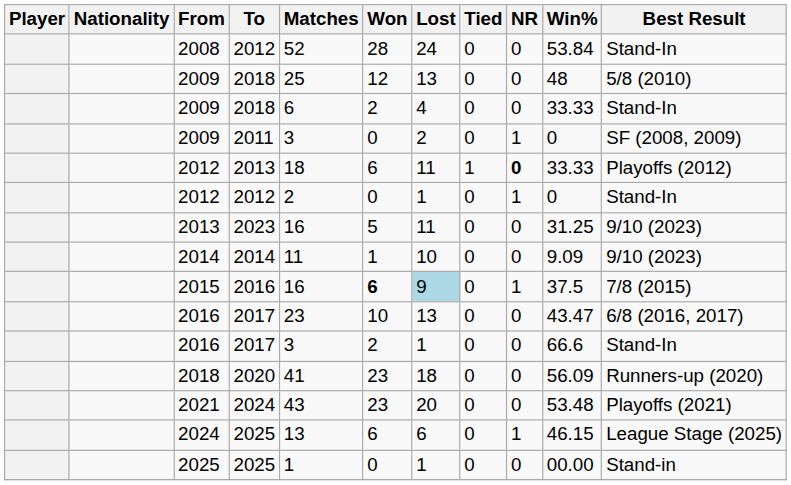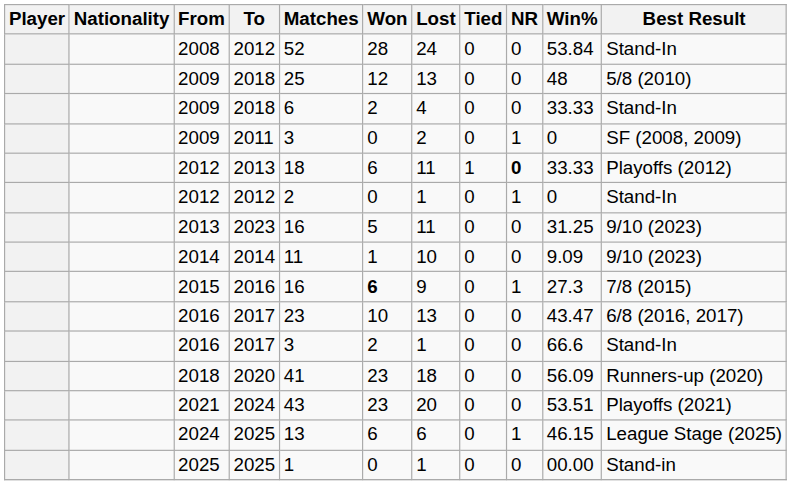 <table class="wikitable plainrowheaders sortable">
 <tr>
 <th scope="col">Player</th>
 <th scope="col">Nationality</th>
 <th scope="col">From</th>
 <th>To</th>
 <th scope="col">Matches</th>
 <th scope="col">Won</th>
 <th scope="col">Lost</th>
 <th scope="col">Tied</th>
 <th scope="col">NR</th>
 <th scope="col">Win%</th>
 <th>Best Result</th>
 </tr>
 <tr>
 <th scope= row></th>
 <td></td>
 <td>2008</td>
 <td>2012</td>
 <td>52</td>
 <td>28</td>
 <td>24</td>
 <td>0</td>
 <td>0</td>
 <td>53.84</td>
 <td>Stand-In</td>
 </tr>
 <tr>
 <th scope= row></th>
 <td></td>
 <td>2009</td>
 <td>2018</td>
 <td>25</td>
 <td>12</td>
 <td>13</td>
 <td>0</td>
 <td>0</td>
 <td>48</td>
 <td>5/8 (2010)</td>
 </tr>
 <tr>
 <th scope= row></th>
 <td></td>
 <td>2009</td>
 <td>2018</td>
 <td>6</td>
 <td>2</td>
 <td>4</td>
 <td>0</td>
 <td>0</td>
 <td>33.33</td>
 <td>Stand-In</td>
 </tr>
 <tr |->
 <th scope= row></th>
 <td></td>
 <td>2009</td>
 <td>2011</td>
 <td>3</td>
 <td>0</td>
 <td>2</td>
 <td>0</td>
 <td>1</td>
 <td>0</td>
 <td>SF (2008, 2009)</td>
 </tr>
 <tr>
 <th scope= row></th>
 <td></td>
 <td>2012</td>
 <td>2013</td>
 <td>18</td>
 <td>6</td>
 <td>11</td>
 <td>1</td>
 <td><strong>0</strong></td>
 <td>33.33</td>
 <td>Playoffs (2012)</td>
 </tr>
 <tr>
 <th scope= row></th>
 <td></td>
 <td>2012</td>
 <td>2012</td>
 <td>2</td>
 <td>0</td>
 <td>1</td>
 <td>0</td>
 <td>1</td>
 <td>0</td>
 <td>Stand-In</td>
 </tr>
 <tr>
 <th scope= row></th>
 <td></td>
 <td>2013</td>
 <td>2023</td>
 <td>16</td>
 <td>5</td>
 <td>11</td>
 <td>0</td>
 <td>0</td>
 <td>31.25</td>
 <td>9/10 (2023)</td>
 </tr>
 <tr>
 <th scope= row></th>
 <td></td>
 <td>2014</td>
 <td>2014</td>
 <td>11</td>
 <td>1</td>
 <td>10</td>
 <td>0</td>
 <td>0</td>
 <td>9.09</td>
 <td>9/10 (2023)</td>
 </tr>
 <tr>
 <th scope= row></th>
 <td></td>
 <td>2015</td>
 <td>2016</td>
 <td>16</td>
 <td><strong>6</strong></td>
-<td style="background: lightblue;">9</td>
+<td>9</td>
 <td>0</td>
 <td>1</td>
-<td>37.5</td>
+<td>27.3</td>
 <td>7/8 (2015)</td>
 </tr>
 <tr>
 <th scope= row></th>
 <td></td>
 <td>2016</td>
 <td>2017</td>
 <td>23</td>
 <td>10</td>
 <td>13</td>
 <td>0</td>
 <td>0</td>
 <td>43.47</td>
 <td>6/8 (2016, 2017)</td>
 </tr>
 <tr>
 <th scope= row></th>
 <td></td>
 <td>2016</td>
 <td>2017</td>
 <td>3</td>
 <td>2</td>
 <td>1</td>
 <td>0</td>
 <td>0</td>
 <td>66.6</td>
 <td>Stand-In</td>
 </tr>
 <tr>
 <th scope= row></th>
 <td></td>
 <td>2018</td>
 <td>2020</td>
 <td>41</td>
 <td>23</td>
 <td>18</td>
 <td>0</td>
 <td>0</td>
 <td>56.09</td>
 <td>Runners-up (2020)</td>
 </tr>
 <tr>
 <th scope= row></th>
 <td></td>
 <td>2021</td>
 <td>2024</td>
 <td>43</td>
 <td>23</td>
 <td>20</td>
 <td>0</td>
 <td>0</td>
-<td>53.48</td>
+<td>53.51</td>
 <td>Playoffs (2021)</td>
 </tr>
 <tr>
 <th scope= row></th>
 <td></td>
 <td>2024</td>
 <td>2025</td>
 <td>13</td>
 <td>6</td>
 <td>6</td>
 <td>0</td>
 <td>1</td>
 <td>46.15</td>
 <td>League Stage (2025)</td>
 </tr>
 <tr>
 <th scope= row></th>
 <td></td>
 <td>2025</td>
 <td>2025</td>
 <td>1</td>
 <td>0</td>
 <td>1</td>
 <td>0</td>
 <td>0</td>
 <td>00.00</td>
 <td>Stand-in</td>
 </tr>
 <tr>
 </tr>
 </table>
